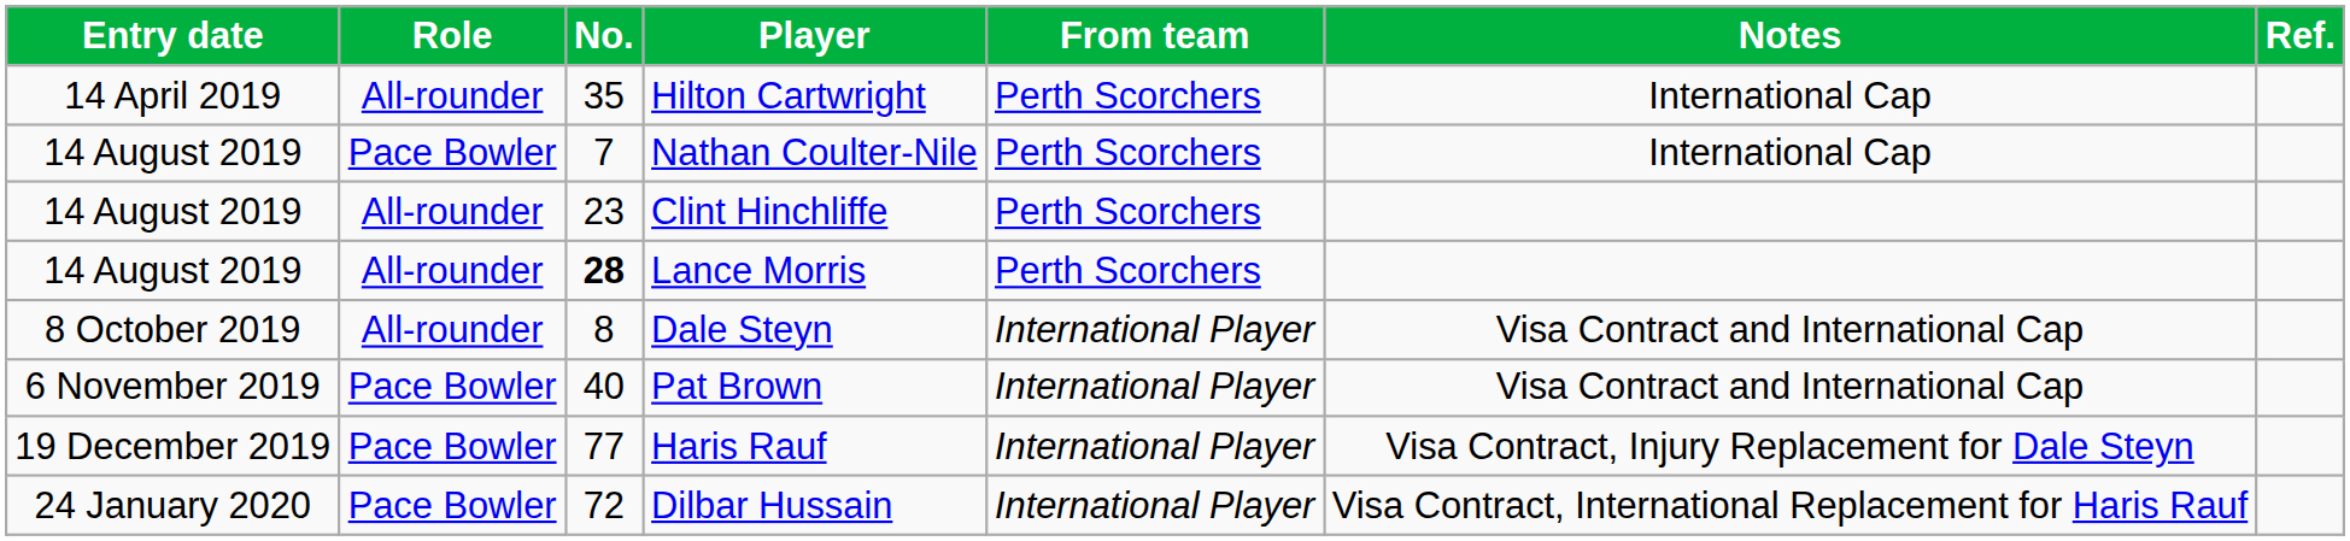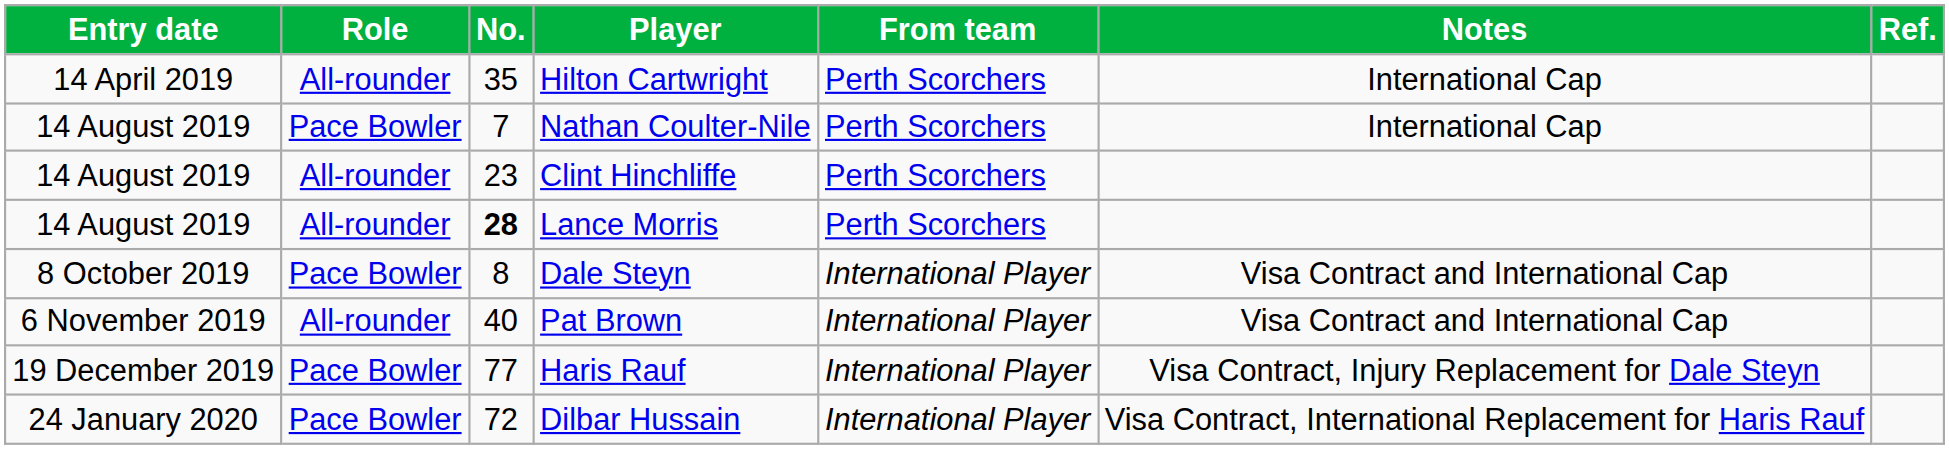 <table class="wikitable sortable" style="text-align:center; font-size:90%">
 <tr>
 <th style="background:#00B13F; color:white;"><strong>Entry date</strong></th>
 <th style="background:#00B13F; color:white;"><strong>Role</strong></th>
 <th style="background:#00B13F; color:white;"><strong>No.</strong></th>
 <th style="background:#00B13F; color:white;"><strong>Player</strong></th>
 <th style="background:#00B13F; color:white;"><strong>From team</strong></th>
 <th style="background:#00B13F; color:white;"><strong>Notes</strong></th>
 <th style="background:#00B13F; color:white;"><strong>Ref.</strong></th>
 </tr>
 <tr>
 <td>14 April 2019</td>
 <td style="text-align:center;"><a href='#'>All-rounder</a></td>
 <td style="text-align:center;">35</td>
 <td style="text-align:left;"> <a href='#'>Hilton Cartwright</a></td>
 <td style="text-align:left;"> <a href='#'>Perth Scorchers</a></td>
 <td>International Cap</td>
 <td></td>
 </tr>
 <tr>
 <td>14 August 2019</td>
 <td style="text-align:center;"><a href='#'>Pace Bowler</a></td>
 <td style="text-align:center;">7</td>
 <td style="text-align:left;"> <a href='#'>Nathan Coulter-Nile</a></td>
 <td style="text-align:left;"> <a href='#'>Perth Scorchers</a></td>
 <td>International Cap</td>
 <td></td>
 </tr>
 <tr>
 <td>14 August 2019</td>
 <td style="text-align:center;"><a href='#'>All-rounder</a></td>
 <td style="text-align:center;">23</td>
 <td style="text-align:left;"> <a href='#'>Clint Hinchliffe</a></td>
 <td style="text-align:left;"> <a href='#'>Perth Scorchers</a></td>
 <td></td>
 <td></td>
 </tr>
 <tr>
 <td>14 August 2019</td>
 <td style="text-align:center;"><a href='#'>All-rounder</a></td>
 <td style="text-align:center;"><strong>28</strong></td>
 <td style="text-align:left;"> <a href='#'>Lance Morris</a></td>
 <td style="text-align:left;"> <a href='#'>Perth Scorchers</a></td>
 <td></td>
 <td></td>
 </tr>
 <tr>
 <td>8 October 2019</td>
-<td style="text-align:center;"><a href='#'>All-rounder</a></td>
+<td style="text-align:center;"><a href='#'>Pace Bowler</a></td>
 <td style="text-align:center;">8</td>
 <td style="text-align:left;"> <a href='#'>Dale Steyn</a></td>
 <td style="text-align:left;"> <em>International Player</em></td>
 <td>Visa Contract and International Cap</td>
 <td></td>
 </tr>
 <tr>
 <td>6 November 2019</td>
-<td style="text-align:center;"><a href='#'>Pace Bowler</a></td>
+<td style="text-align:center;"><a href='#'>All-rounder</a></td>
 <td style="text-align:center;">40</td>
 <td style="text-align:left;"> <a href='#'>Pat Brown</a></td>
 <td style="text-align:left;"> <em>International Player</em></td>
 <td>Visa Contract and International Cap</td>
 <td></td>
 </tr>
 <tr>
 <td>19 December 2019</td>
 <td style="text-align:center;"><a href='#'>Pace Bowler</a></td>
 <td style="text-align:center;">77</td>
 <td style="text-align:left;"> <a href='#'>Haris Rauf</a></td>
 <td style="text-align:left;"> <em>International Player</em></td>
 <td>Visa Contract, Injury Replacement for <a href='#'>Dale Steyn</a></td>
 <td></td>
 </tr>
 <tr>
 <td>24 January 2020</td>
 <td style="text-align:center;"><a href='#'>Pace Bowler</a></td>
 <td style="text-align:center;">72</td>
 <td style="text-align:left;"> <a href='#'>Dilbar Hussain</a></td>
 <td style="text-align:left;"> <em>International Player</em></td>
 <td>Visa Contract, International Replacement for <a href='#'>Haris Rauf</a></td>
 <td></td>
 </tr>
 </table>
